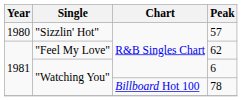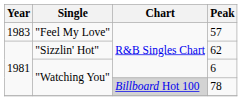 <table class="wikitable">
 <tr>
 <th>Year</th>
 <th>Single</th>
 <th>Chart</th>
 <th>Peak</th>
 </tr>
 <tr>
-<td>1980</td>
-<td>"Sizzlin' Hot"</td>
+<td>1983</td>
+<td>"Feel My Love"</td>
 <td rowspan="3"><a href='#'>R&B Singles Chart</a></td>
 <td>57</td>
 </tr>
 <tr>
 <td rowspan="3">1981</td>
-<td>"Feel My Love"</td>
+<td>"Sizzlin' Hot"</td>
 <td>62</td>
 </tr>
 <tr>
 <td rowspan="2">"Watching You"</td>
 <td>6</td>
 </tr>
 <tr>
-<td><a href='#'><em>Billboard</em> Hot 100</a></td>
+<td style="background: lightgrey;"><a href='#'><em>Billboard</em> Hot 100</a></td>
 <td>78</td>
 </tr>
 <tr>
 </tr>
 </table>
